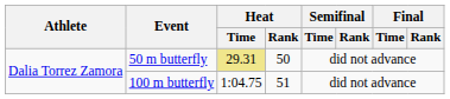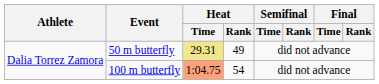 <table class=wikitable style="font-size:90%">
 <tr>
 <th rowspan="2">Athlete</th>
 <th rowspan="2">Event</th>
 <th colspan="2">Heat</th>
 <th colspan="2">Semifinal</th>
 <th colspan="2">Final</th>
 </tr>
 <tr style="font-size:95%">
 <th>Time</th>
 <th>Rank</th>
 <th>Time</th>
 <th>Rank</th>
 <th>Time</th>
 <th>Rank</th>
 </tr>
 <tr align=center>
 <td align=left rowspan=2><a href='#'>Dalia Torrez Zamora</a></td>
 <td align=left><a href='#'>50 m butterfly</a></td>
 <td style="background: khaki;">29.31</td>
-<td>50</td>
+<td>49</td>
 <td colspan=4>did not advance</td>
 </tr>
 <tr align=center>
 <td align=left><a href='#'>100 m butterfly</a></td>
-<td>1:04.75</td>
-<td>51</td>
+<td style="background: lightsalmon;">1:04.75</td>
+<td>54</td>
 <td colspan=4>did not advance</td>
 </tr>
 </table>
